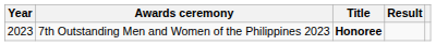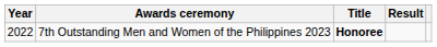 <table class="wikitable sortable">
 <tr>
 <th>Year</th>
 <th>Awards ceremony</th>
 <th>Title</th>
 <th>Result</th>
 <th></th>
 </tr>
 <tr>
-<td>2023</td>
+<td>2022</td>
 <td>7th Outstanding Men and Women of the Philippines 2023</td>
 <td><strong>Honoree</strong></td>
 <td></td>
 <td></td>
 </tr>
 </table>
